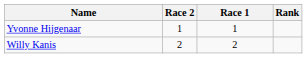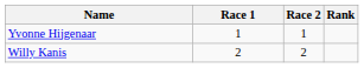 <table class="wikitable" style="text-align:center;">
 <tr>
 <th style="width:15em">Name</th>
+<th style="width:7em">Race 1</th>
 <th>Race 2</th>
-<th style="width:7em">Race 1</th>
 <th>Rank</th>
 </tr>
 <tr>
 <td align=left><a href='#'>Yvonne Hijgenaar</a></td>
 <td>1</td>
 <td>1</td>
 <td></td>
 </tr>
 <tr>
 <td align=left><a href='#'>Willy Kanis</a></td>
 <td>2</td>
 <td>2</td>
 <td></td>
 </tr>
 </table>
